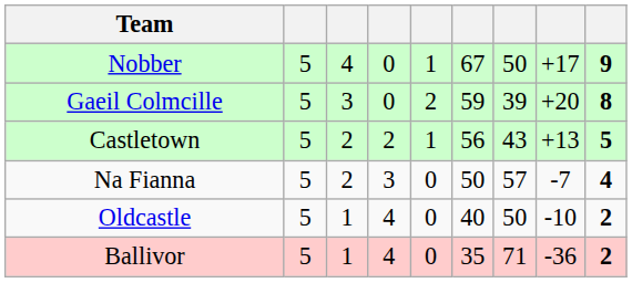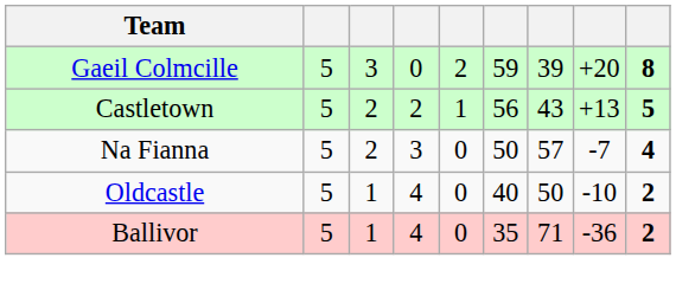 <table class="wikitable" style="text-align:center">
 <tr>
 <th width="175">Team</th>
 <th width="20"></th>
 <th width="20"></th>
 <th width="20"></th>
 <th width="20"></th>
 <th width="20"></th>
 <th width="20"></th>
 <th width="20"></th>
 <th width="20"></th>
-</tr>
-<tr style="background:#cfc;">
-<td><a href='#'>Nobber</a></td>
-<td>5</td>
-<td>4</td>
-<td>0</td>
-<td>1</td>
-<td>67</td>
-<td>50</td>
-<td>+17</td>
-<td><strong>9</strong></td>
 </tr>
 <tr style="background:#cfc;">
 <td><a href='#'>Gaeil Colmcille</a></td>
 <td>5</td>
 <td>3</td>
 <td>0</td>
 <td>2</td>
 <td>59</td>
 <td>39</td>
 <td>+20</td>
 <td><strong>8</strong></td>
 </tr>
 <tr style="background:#cfc;">
 <td>Castletown</td>
 <td>5</td>
 <td>2</td>
 <td>2</td>
 <td>1</td>
 <td>56</td>
 <td>43</td>
 <td>+13</td>
 <td><strong>5</strong></td>
 </tr>
 <tr>
 <td>Na Fianna</td>
 <td>5</td>
 <td>2</td>
 <td>3</td>
 <td>0</td>
 <td>50</td>
 <td>57</td>
 <td>-7</td>
 <td><strong>4</strong></td>
 </tr>
 <tr>
 <td><a href='#'>Oldcastle</a></td>
 <td>5</td>
 <td>1</td>
 <td>4</td>
 <td>0</td>
 <td>40</td>
 <td>50</td>
 <td>-10</td>
 <td><strong>2</strong></td>
 </tr>
 <tr style="background:#fcc;">
 <td>Ballivor</td>
 <td>5</td>
 <td>1</td>
 <td>4</td>
 <td>0</td>
 <td>35</td>
 <td>71</td>
 <td>-36</td>
 <td><strong>2</strong></td>
 </tr>
 </table>
